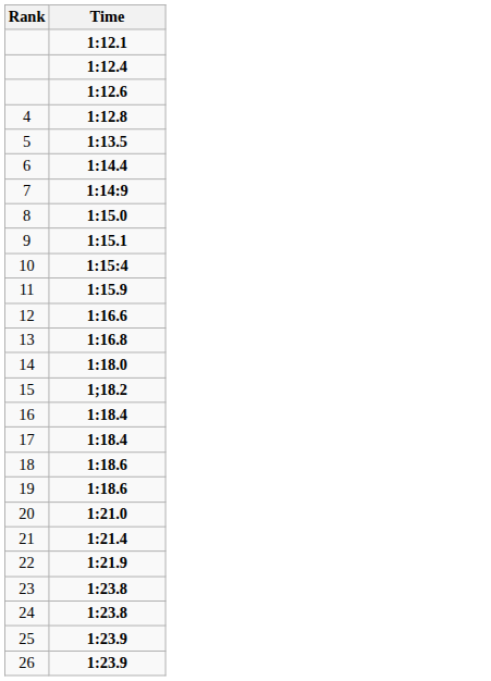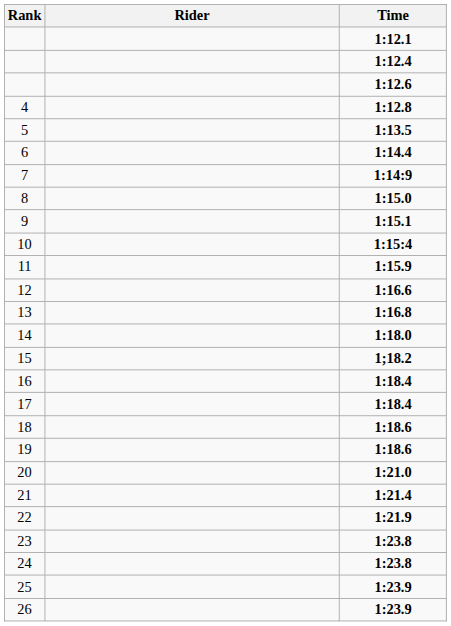 <table class="wikitable" style="text-align:center;">
 <tr>
 <th>Rank</th>
+<th style="width:20em;">Rider</th>
 <th style="width:7em;">Time</th>
 </tr>
 <tr>
 <td></td>
+<td align=left></td>
 <td><strong>1:12.1</strong></td>
 </tr>
 <tr>
 <td></td>
+<td align=left></td>
 <td><strong>1:12.4</strong></td>
 </tr>
 <tr>
 <td></td>
+<td align=left></td>
 <td><strong>1:12.6</strong></td>
 </tr>
 <tr>
 <td>4</td>
+<td align=left></td>
 <td><strong>1:12.8</strong></td>
 </tr>
 <tr>
 <td>5</td>
+<td align=left></td>
 <td><strong>1:13.5</strong></td>
 </tr>
 <tr>
 <td>6</td>
+<td align=left></td>
 <td><strong>1:14.4</strong></td>
 </tr>
 <tr>
 <td>7</td>
+<td align=left></td>
 <td><strong>1:14:9</strong></td>
 </tr>
 <tr>
 <td>8</td>
+<td align=left></td>
 <td><strong>1:15.0</strong></td>
 </tr>
 <tr>
 <td>9</td>
+<td align=left></td>
 <td><strong>1:15.1</strong></td>
 </tr>
 <tr>
 <td>10</td>
+<td align=left></td>
 <td><strong>1:15:4</strong></td>
 </tr>
 <tr>
 <td>11</td>
+<td align=left></td>
 <td><strong>1:15.9</strong></td>
 </tr>
 <tr>
 <td>12</td>
+<td align=left></td>
 <td><strong>1:16.6</strong></td>
 </tr>
 <tr>
 <td>13</td>
+<td align=left></td>
 <td><strong>1:16.8</strong></td>
 </tr>
 <tr>
 <td>14</td>
+<td align=left></td>
 <td><strong>1:18.0</strong></td>
 </tr>
 <tr>
 <td>15</td>
+<td align=left></td>
 <td><strong>1;18.2</strong></td>
 </tr>
 <tr>
 <td>16</td>
+<td align=left></td>
 <td><strong>1:18.4</strong></td>
 </tr>
 <tr>
 <td>17</td>
+<td align=left></td>
 <td><strong>1:18.4</strong></td>
 </tr>
 <tr>
 <td>18</td>
+<td align=left></td>
 <td><strong>1:18.6</strong></td>
 </tr>
 <tr>
 <td>19</td>
+<td align=left></td>
 <td><strong>1:18.6</strong></td>
 </tr>
 <tr>
 <td>20</td>
+<td align=left></td>
 <td><strong>1:21.0</strong></td>
 </tr>
 <tr>
 <td>21</td>
+<td align=left></td>
 <td><strong>1:21.4</strong></td>
 </tr>
 <tr>
 <td>22</td>
+<td align=left></td>
 <td><strong>1:21.9</strong></td>
 </tr>
 <tr>
 <td>23</td>
+<td align=left></td>
 <td><strong>1:23.8</strong></td>
 </tr>
 <tr>
 <td>24</td>
+<td align=left></td>
 <td><strong>1:23.8</strong></td>
 </tr>
 <tr>
 <td>25</td>
+<td align=left></td>
 <td><strong>1:23.9</strong></td>
 </tr>
 <tr>
 <td>26</td>
+<td align=left></td>
 <td><strong>1:23.9</strong></td>
 </tr>
 </table>
